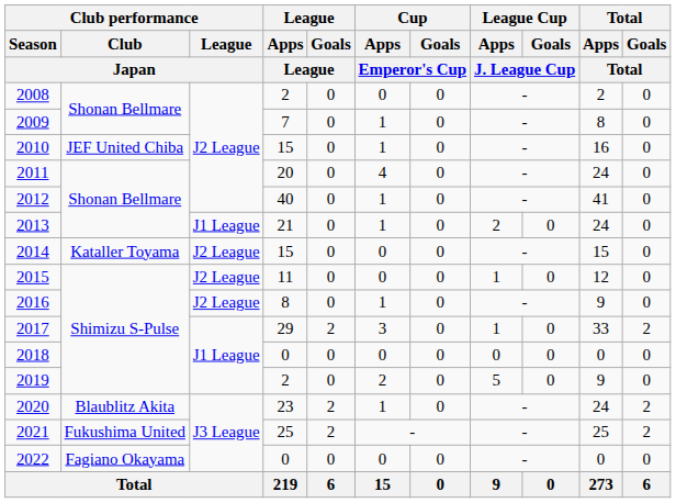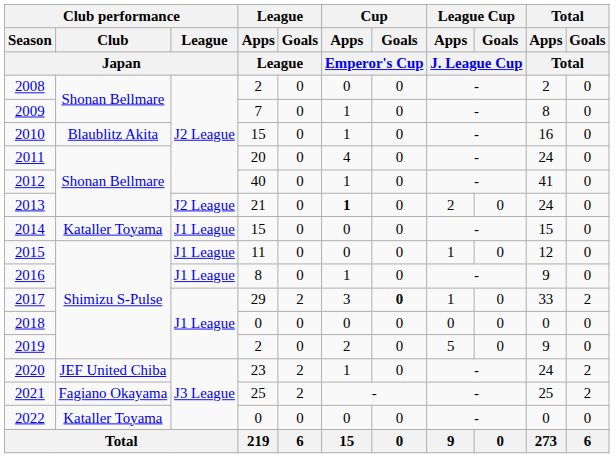 <table class="wikitable" style="text-align:center;">
 <tr>
 <th colspan=3>Club performance</th>
 <th colspan=2>League</th>
 <th colspan=2>Cup</th>
 <th colspan=2>League Cup</th>
 <th colspan=2>Total</th>
 </tr>
 <tr>
 <th>Season</th>
 <th>Club</th>
 <th>League</th>
 <th>Apps</th>
 <th>Goals</th>
 <th>Apps</th>
 <th>Goals</th>
 <th>Apps</th>
 <th>Goals</th>
 <th>Apps</th>
 <th>Goals</th>
 </tr>
 <tr>
 <th colspan=3>Japan</th>
 <th colspan=2>League</th>
 <th colspan=2><a href='#'>Emperor's Cup</a></th>
 <th colspan=2><a href='#'>J. League Cup</a></th>
 <th colspan=2>Total</th>
 </tr>
 <tr>
 <td><a href='#'>2008</a></td>
 <td rowspan="2"><a href='#'>Shonan Bellmare</a></td>
 <td rowspan="5"><a href='#'>J2 League</a></td>
 <td>2</td>
 <td>0</td>
 <td>0</td>
 <td>0</td>
 <td colspan="2">-</td>
 <td>2</td>
 <td>0</td>
 </tr>
 <tr>
 <td><a href='#'>2009</a></td>
 <td>7</td>
 <td>0</td>
 <td>1</td>
 <td>0</td>
 <td colspan="2">-</td>
 <td>8</td>
 <td>0</td>
 </tr>
 <tr>
 <td><a href='#'>2010</a></td>
-<td><a href='#'>JEF United Chiba</a></td>
+<td><a href='#'>Blaublitz Akita</a></td>
 <td>15</td>
 <td>0</td>
 <td>1</td>
 <td>0</td>
 <td colspan="2">-</td>
 <td>16</td>
 <td>0</td>
 </tr>
 <tr>
 <td><a href='#'>2011</a></td>
 <td rowspan="3"><a href='#'>Shonan Bellmare</a></td>
 <td>20</td>
 <td>0</td>
 <td>4</td>
 <td>0</td>
 <td colspan="2">-</td>
 <td>24</td>
 <td>0</td>
 </tr>
 <tr>
 <td><a href='#'>2012</a></td>
 <td>40</td>
 <td>0</td>
 <td>1</td>
 <td>0</td>
 <td colspan="2">-</td>
 <td>41</td>
 <td>0</td>
 </tr>
 <tr>
 <td><a href='#'>2013</a></td>
-<td><a href='#'>J1 League</a></td>
+<td><a href='#'>J2 League</a></td>
 <td>21</td>
 <td>0</td>
-<td>1</td>
+<td><strong>1</strong></td>
 <td>0</td>
 <td>2</td>
 <td>0</td>
 <td>24</td>
 <td>0</td>
 </tr>
 <tr>
 <td><a href='#'>2014</a></td>
 <td><a href='#'>Kataller Toyama</a></td>
-<td><a href='#'>J2 League</a></td>
+<td><a href='#'>J1 League</a></td>
 <td>15</td>
 <td>0</td>
 <td>0</td>
 <td>0</td>
 <td colspan="2">-</td>
 <td>15</td>
 <td>0</td>
 </tr>
 <tr>
 <td><a href='#'>2015</a></td>
 <td rowspan="5"><a href='#'>Shimizu S-Pulse</a></td>
-<td><a href='#'>J2 League</a></td>
+<td><a href='#'>J1 League</a></td>
 <td>11</td>
 <td>0</td>
 <td>0</td>
 <td>0</td>
 <td>1</td>
 <td>0</td>
 <td>12</td>
 <td>0</td>
 </tr>
 <tr>
 <td><a href='#'>2016</a></td>
-<td><a href='#'>J2 League</a></td>
+<td><a href='#'>J1 League</a></td>
 <td>8</td>
 <td>0</td>
 <td>1</td>
 <td>0</td>
 <td colspan="2">-</td>
 <td>9</td>
 <td>0</td>
 </tr>
 <tr>
 <td><a href='#'>2017</a></td>
 <td rowspan="3"><a href='#'>J1 League</a></td>
 <td>29</td>
 <td>2</td>
 <td>3</td>
-<td>0</td>
+<td><strong>0</strong></td>
 <td>1</td>
 <td>0</td>
 <td>33</td>
 <td>2</td>
 </tr>
 <tr>
 <td><a href='#'>2018</a></td>
 <td>0</td>
 <td>0</td>
 <td>0</td>
 <td>0</td>
 <td>0</td>
 <td>0</td>
 <td>0</td>
 <td>0</td>
 </tr>
 <tr>
 <td><a href='#'>2019</a></td>
 <td>2</td>
 <td>0</td>
 <td>2</td>
 <td>0</td>
 <td>5</td>
 <td>0</td>
 <td>9</td>
 <td>0</td>
 </tr>
 <tr>
 <td><a href='#'>2020</a></td>
-<td><a href='#'>Blaublitz Akita</a></td>
+<td><a href='#'>JEF United Chiba</a></td>
 <td rowspan="3"><a href='#'>J3 League</a></td>
 <td>23</td>
 <td>2</td>
 <td>1</td>
 <td>0</td>
 <td colspan="2">-</td>
 <td>24</td>
 <td>2</td>
 </tr>
 <tr>
 <td><a href='#'>2021</a></td>
-<td><a href='#'>Fukushima United</a></td>
+<td><a href='#'>Fagiano Okayama</a></td>
 <td>25</td>
 <td>2</td>
 <td colspan="2">-</td>
 <td colspan="2">-</td>
 <td>25</td>
 <td>2</td>
 </tr>
 <tr>
 <td><a href='#'>2022</a></td>
-<td><a href='#'>Fagiano Okayama</a></td>
+<td><a href='#'>Kataller Toyama</a></td>
 <td>0</td>
 <td>0</td>
 <td>0</td>
 <td>0</td>
 <td colspan="2">-</td>
 <td>0</td>
 <td>0</td>
 </tr>
 <tr>
 <th colspan=3>Total</th>
 <th>219</th>
 <th>6</th>
 <th>15</th>
 <th>0</th>
 <th>9</th>
 <th>0</th>
 <th>273</th>
 <th>6</th>
 </tr>
 </table>
